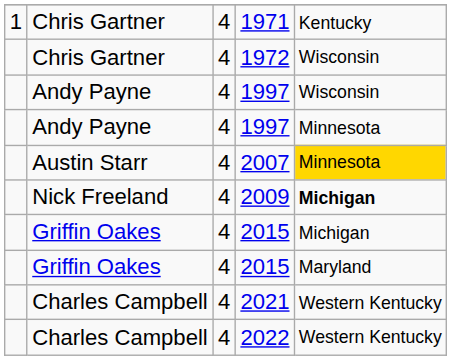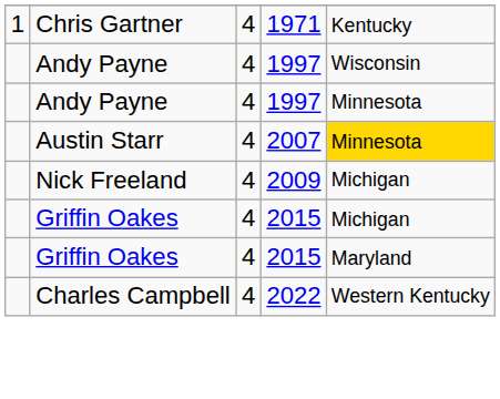 <table class="wikitable">
 <tr>
 </tr>
 <tr>
 <td>1</td>
 <td>Chris Gartner</td>
 <td>4</td>
 <td><a href='#'>1971</a></td>
 <td style="font-size:80%;">Kentucky</td>
-</tr>
-<tr>
-<td></td>
-<td>Chris Gartner</td>
-<td>4</td>
-<td><a href='#'>1972</a></td>
-<td style="font-size:80%;">Wisconsin</td>
 </tr>
 <tr>
 <td></td>
 <td>Andy Payne</td>
 <td>4</td>
 <td><a href='#'>1997</a></td>
 <td style="font-size:80%;">Wisconsin</td>
 </tr>
 <tr>
 <td></td>
 <td>Andy Payne</td>
 <td>4</td>
 <td><a href='#'>1997</a></td>
 <td style="font-size:80%;">Minnesota</td>
 </tr>
 <tr>
 <td></td>
 <td>Austin Starr</td>
 <td>4</td>
 <td><a href='#'>2007</a></td>
 <td style="background: gold; font-size:80%;">Minnesota</td>
 </tr>
 <tr>
 <td></td>
 <td>Nick Freeland</td>
 <td>4</td>
 <td><a href='#'>2009</a></td>
-<td style="font-size:80%;"><strong>Michigan</strong></td>
+<td style="font-size:80%;">Michigan</td>
 </tr>
 <tr>
 <td></td>
 <td><a href='#'>Griffin Oakes</a></td>
 <td>4</td>
 <td><a href='#'>2015</a></td>
 <td style="font-size:80%;">Michigan</td>
 </tr>
 <tr>
 <td></td>
 <td><a href='#'>Griffin Oakes</a></td>
 <td>4</td>
 <td><a href='#'>2015</a></td>
 <td style="font-size:80%;">Maryland</td>
 </tr>
 <tr>
 <td></td>
 <td>Charles Campbell</td>
 <td>4</td>
-<td><a href='#'>2021</a></td>
-<td style="font-size:80%;">Western Kentucky</td>
-</tr>
-<tr>
-<td></td>
-<td>Charles Campbell</td>
-<td>4</td>
 <td><a href='#'>2022</a></td>
 <td style="font-size:80%;">Western Kentucky</td>
 </tr>
 </table>
